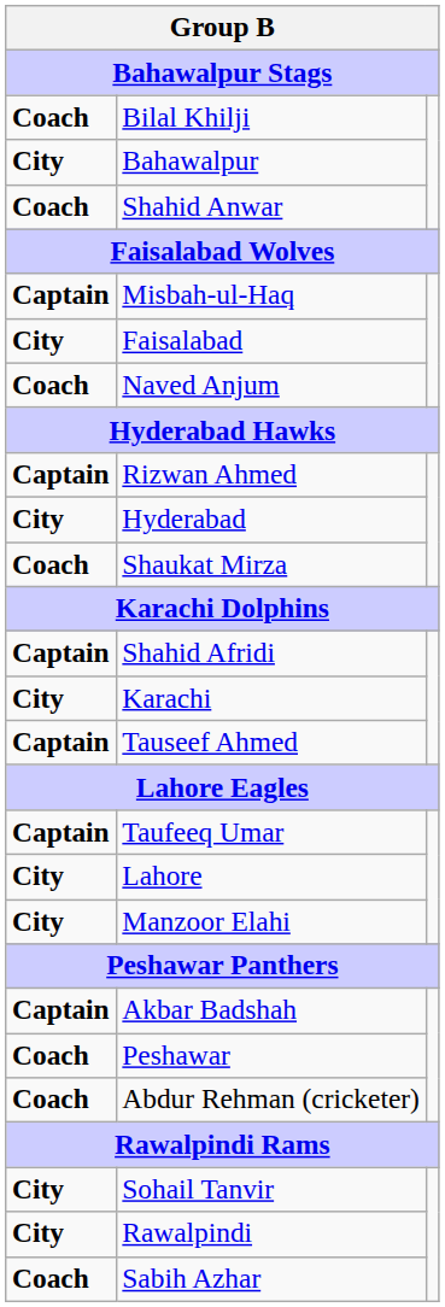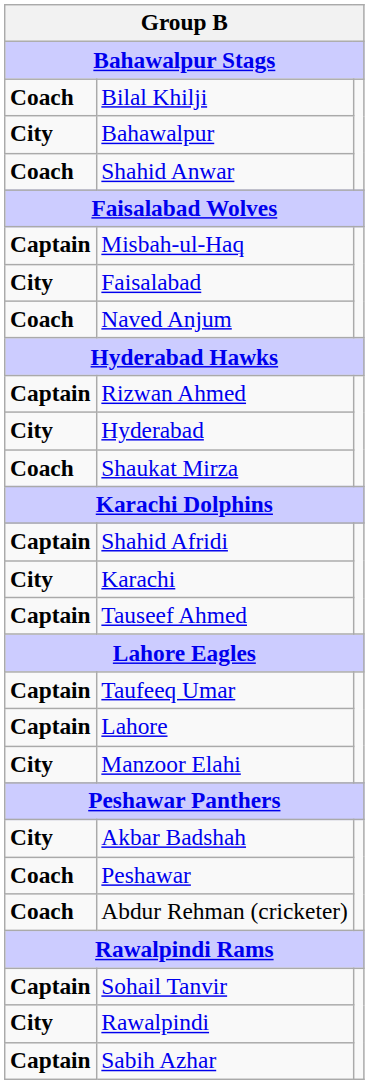 <table class="wikitable" style="text-align:left">
 <tr>
 <th colspan="3">Group B</th>
 </tr>
 <tr style="background:#ccf;">
 <td colspan="3" style="text-align: center; "><strong><a href='#'>Bahawalpur Stags</a></strong></td>
 </tr>
 <tr>
 <td><strong>Coach</strong></td>
 <td><a href='#'>Bilal Khilji</a></td>
 <td rowspan="3"></td>
 </tr>
 <tr>
 <td><strong>City</strong></td>
 <td><a href='#'>Bahawalpur</a></td>
 </tr>
 <tr>
 <td><strong>Coach</strong></td>
 <td><a href='#'>Shahid Anwar</a></td>
 </tr>
 <tr style="background:#ccf;">
 <td colspan="3" style="text-align: center; "><strong><a href='#'>Faisalabad Wolves</a></strong></td>
 </tr>
 <tr>
 <td><strong>Captain</strong></td>
 <td><a href='#'>Misbah-ul-Haq</a></td>
 <td rowspan="3"></td>
 </tr>
 <tr>
 <td><strong>City</strong></td>
 <td><a href='#'>Faisalabad</a></td>
 </tr>
 <tr>
 <td><strong>Coach</strong></td>
 <td><a href='#'>Naved Anjum</a></td>
 </tr>
 <tr style="background:#ccf;">
 <td colspan="3" style="text-align: center; "><strong><a href='#'>Hyderabad Hawks</a></strong></td>
 </tr>
 <tr>
 <td><strong>Captain</strong></td>
 <td><a href='#'>Rizwan Ahmed</a></td>
 <td rowspan="3"></td>
 </tr>
 <tr>
 <td><strong>City</strong></td>
 <td><a href='#'>Hyderabad</a></td>
 </tr>
 <tr>
 <td><strong>Coach</strong></td>
 <td><a href='#'>Shaukat Mirza</a></td>
 </tr>
 <tr style="background:#ccf;">
 <td colspan="3" style="text-align: center; "><strong><a href='#'>Karachi Dolphins</a></strong></td>
 </tr>
 <tr>
 <td><strong>Captain</strong></td>
 <td><a href='#'>Shahid Afridi</a></td>
 <td rowspan="3"></td>
 </tr>
 <tr>
 <td><strong>City</strong></td>
 <td><a href='#'>Karachi</a></td>
 </tr>
 <tr>
 <td><strong>Captain</strong></td>
 <td><a href='#'>Tauseef Ahmed</a></td>
 </tr>
 <tr style="background:#ccf;">
 <td colspan="3" style="text-align: center; "><strong><a href='#'>Lahore Eagles</a></strong></td>
 </tr>
 <tr>
 <td><strong>Captain</strong></td>
 <td><a href='#'>Taufeeq Umar</a></td>
 <td rowspan="3"></td>
 </tr>
 <tr>
-<td><strong>City</strong></td>
+<td><strong>Captain</strong></td>
 <td><a href='#'>Lahore</a></td>
 </tr>
 <tr>
 <td><strong>City</strong></td>
 <td><a href='#'>Manzoor Elahi</a></td>
 </tr>
 <tr style="background:#ccf;">
 <td colspan="3" style="text-align: center; "><strong><a href='#'>Peshawar Panthers</a></strong></td>
 </tr>
 <tr>
-<td><strong>Captain</strong></td>
+<td><strong>City</strong></td>
 <td><a href='#'>Akbar Badshah</a></td>
 <td rowspan="3"></td>
 </tr>
 <tr>
 <td><strong>Coach</strong></td>
 <td><a href='#'>Peshawar</a></td>
 </tr>
 <tr>
 <td><strong>Coach</strong></td>
 <td>Abdur Rehman (cricketer)</td>
 </tr>
 <tr style="background:#ccf;">
 <td colspan="3" style="text-align: center; "><strong><a href='#'>Rawalpindi Rams</a></strong></td>
 </tr>
 <tr>
-<td><strong>City</strong></td>
+<td><strong>Captain</strong></td>
 <td><a href='#'>Sohail Tanvir</a></td>
 <td rowspan="3"></td>
 </tr>
 <tr>
 <td><strong>City</strong></td>
 <td><a href='#'>Rawalpindi</a></td>
 </tr>
 <tr>
-<td><strong>Coach</strong></td>
+<td><strong>Captain</strong></td>
 <td><a href='#'>Sabih Azhar</a></td>
 </tr>
 </table>
